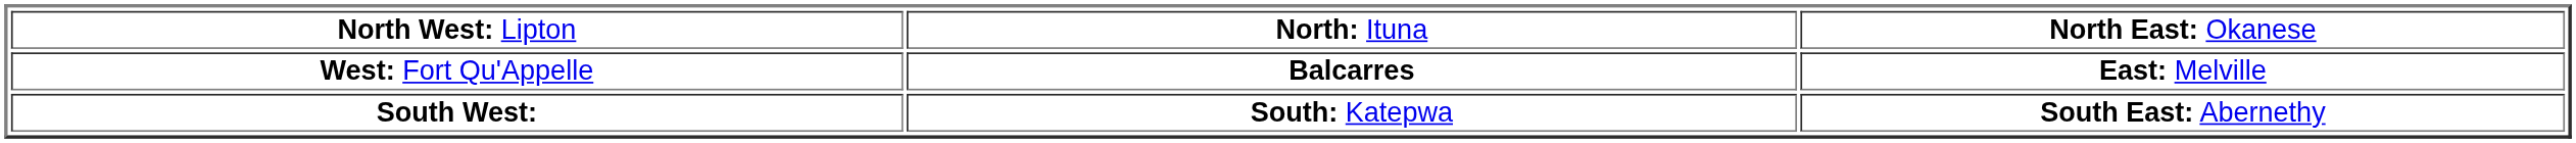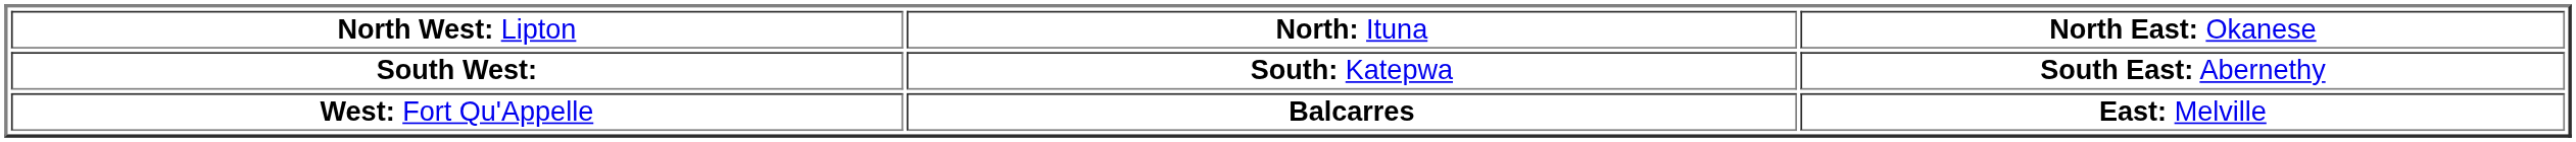 <table width="75%" border=2 align="center">
 <tr>
 <td width="35%" align="center"><strong>North West:</strong> <a href='#'>Lipton</a></td>
 <td width="30%" align="center"><strong>North:</strong> <a href='#'>Ituna</a></td>
 <td width="35%" align="center"><strong>North East:</strong> <a href='#'>Okanese</a></td>
 </tr>
 <tr>
+<td width="35%" align="center"><strong>South West:</strong></td>
+<td width="30%" align="center"><strong>South:</strong> <a href='#'>Katepwa</a></td>
+<td width="35%" align="center"><strong>South East:</strong> <a href='#'>Abernethy</a></td>
+</tr>
+<tr>
 <td width="10%" align="center"><strong>West:</strong> <a href='#'>Fort Qu'Appelle</a></td>
 <td width="35%" align="center"><strong>Balcarres</strong></td>
 <td width="30%" align="center"><strong>East:</strong> <a href='#'>Melville</a></td>
 </tr>
-<tr>
-<td width="35%" align="center"><strong>South West:</strong></td>
-<td width="30%" align="center"><strong>South:</strong> <a href='#'>Katepwa</a></td>
-<td width="35%" align="center"><strong>South East:</strong> <a href='#'>Abernethy</a></td>
-</tr>
 </table>
